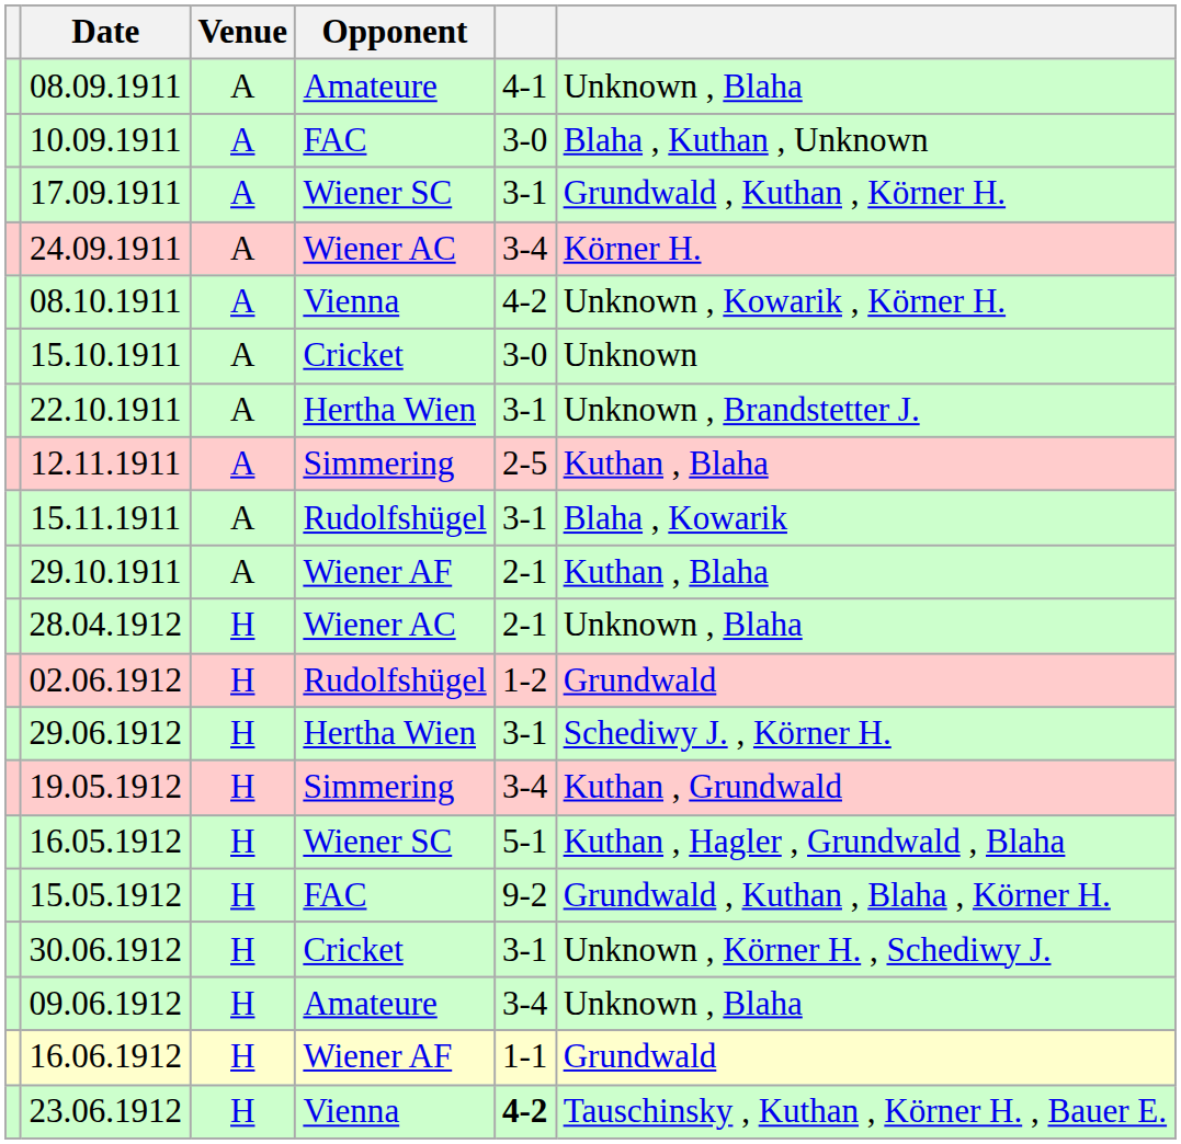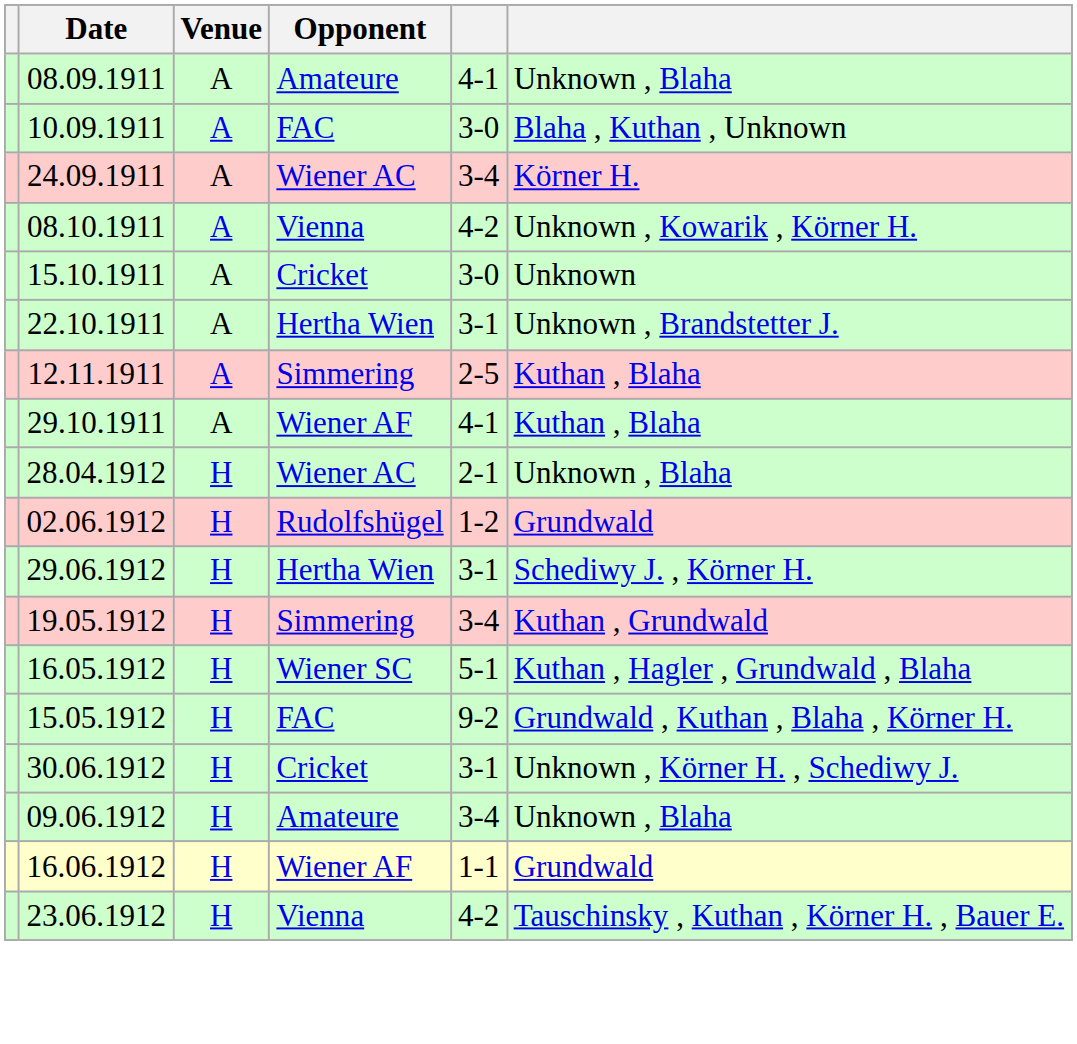 <table class="wikitable" Style="text-align: center">
 <tr>
 <th></th>
 <th>Date</th>
 <th>Venue</th>
 <th>Opponent</th>
 <th></th>
 <th></th>
 </tr>
 <tr style="background:#cfc">
 <td></td>
 <td>08.09.1911</td>
 <td>A</td>
 <td align="left"><a href='#'>Amateure</a></td>
 <td>4-1</td>
 <td align="left">Unknown  , <a href='#'>Blaha</a>  </td>
 </tr>
 <tr style="background:#cfc">
 <td></td>
 <td>10.09.1911</td>
 <td><a href='#'>A</a></td>
 <td align="left"><a href='#'>FAC</a></td>
 <td>3-0</td>
 <td align="left"><a href='#'>Blaha</a>  , <a href='#'>Kuthan</a> , Unknown </td>
-</tr>
-<tr style="background:#cfc">
-<td></td>
-<td>17.09.1911</td>
-<td><a href='#'>A</a></td>
-<td align="left"><a href='#'>Wiener SC</a></td>
-<td>3-1</td>
-<td align="left"><a href='#'>Grundwald</a> , <a href='#'>Kuthan</a> , <a href='#'>Körner H.</a> </td>
 </tr>
 <tr style="background:#fcc">
 <td></td>
 <td>24.09.1911</td>
 <td>A</td>
 <td align="left"><a href='#'>Wiener AC</a></td>
 <td>3-4</td>
 <td align="left"><a href='#'>Körner H.</a>   </td>
 </tr>
 <tr style="background:#cfc">
 <td></td>
 <td>08.10.1911</td>
 <td><a href='#'>A</a></td>
 <td align="left"><a href='#'>Vienna</a></td>
 <td>4-2</td>
 <td align="left">Unknown , <a href='#'>Kowarik</a> , <a href='#'>Körner H.</a> </td>
 </tr>
 <tr style="background:#cfc">
 <td></td>
 <td>15.10.1911</td>
 <td>A</td>
 <td align="left"><a href='#'>Cricket</a></td>
 <td>3-0</td>
 <td align="left">Unknown   </td>
 </tr>
 <tr style="background:#cfc">
 <td></td>
 <td>22.10.1911</td>
 <td>A</td>
 <td align="left"><a href='#'>Hertha Wien</a></td>
 <td>3-1</td>
 <td align="left">Unknown  , <a href='#'>Brandstetter J.</a> </td>
 </tr>
 <tr style="background:#fcc">
 <td></td>
 <td>12.11.1911</td>
 <td><a href='#'>A</a></td>
 <td align="left"><a href='#'>Simmering</a></td>
 <td>2-5</td>
 <td align="left"><a href='#'>Kuthan</a> , <a href='#'>Blaha</a> </td>
 </tr>
 <tr style="background:#cfc">
 <td></td>
-<td>15.11.1911</td>
-<td>A</td>
-<td align="left"><a href='#'>Rudolfshügel</a></td>
-<td>3-1</td>
-<td align="left"><a href='#'>Blaha</a>  , <a href='#'>Kowarik</a> </td>
-</tr>
-<tr style="background:#cfc">
-<td></td>
 <td>29.10.1911</td>
 <td>A</td>
 <td align="left"><a href='#'>Wiener AF</a></td>
-<td>2-1</td>
+<td>4-1</td>
 <td align="left"><a href='#'>Kuthan</a> , <a href='#'>Blaha</a> </td>
 </tr>
 <tr style="background:#cfc">
 <td></td>
 <td>28.04.1912</td>
 <td><a href='#'>H</a></td>
 <td align="left"><a href='#'>Wiener AC</a></td>
 <td>2-1</td>
 <td align="left">Unknown , <a href='#'>Blaha</a> </td>
 </tr>
 <tr style="background:#fcc">
 <td></td>
 <td>02.06.1912</td>
 <td><a href='#'>H</a></td>
 <td align="left"><a href='#'>Rudolfshügel</a></td>
 <td>1-2</td>
 <td align="left"><a href='#'>Grundwald</a> </td>
 </tr>
 <tr style="background:#cfc">
 <td></td>
 <td>29.06.1912</td>
 <td><a href='#'>H</a></td>
 <td align="left"><a href='#'>Hertha Wien</a></td>
 <td>3-1</td>
 <td align="left"><a href='#'>Schediwy J.</a>  , <a href='#'>Körner H.</a> </td>
 </tr>
 <tr style="background:#fcc">
 <td></td>
 <td>19.05.1912</td>
 <td><a href='#'>H</a></td>
 <td align="left"><a href='#'>Simmering</a></td>
 <td>3-4</td>
 <td align="left"><a href='#'>Kuthan</a> , <a href='#'>Grundwald</a>  </td>
 </tr>
 <tr style="background:#cfc">
 <td></td>
 <td>16.05.1912</td>
 <td><a href='#'>H</a></td>
 <td align="left"><a href='#'>Wiener SC</a></td>
 <td>5-1</td>
 <td align="left"><a href='#'>Kuthan</a> , <a href='#'>Hagler</a> , <a href='#'>Grundwald</a>  , <a href='#'>Blaha</a> </td>
 </tr>
 <tr style="background:#cfc">
 <td></td>
 <td>15.05.1912</td>
 <td><a href='#'>H</a></td>
 <td align="left"><a href='#'>FAC</a></td>
 <td>9-2</td>
 <td align="left"><a href='#'>Grundwald</a>    , <a href='#'>Kuthan</a>  , <a href='#'>Blaha</a> , <a href='#'>Körner H.</a>  </td>
 </tr>
 <tr style="background:#cfc">
 <td></td>
 <td>30.06.1912</td>
 <td><a href='#'>H</a></td>
 <td align="left"><a href='#'>Cricket</a></td>
 <td>3-1</td>
 <td align="left">Unknown , <a href='#'>Körner H.</a> , <a href='#'>Schediwy J.</a> </td>
 </tr>
 <tr style="background:#cfc">
 <td></td>
 <td>09.06.1912</td>
 <td><a href='#'>H</a></td>
 <td align="left"><a href='#'>Amateure</a></td>
 <td>3-4</td>
 <td align="left">Unknown  , <a href='#'>Blaha</a> </td>
 </tr>
 <tr style="background:#ffc">
 <td></td>
 <td>16.06.1912</td>
 <td><a href='#'>H</a></td>
 <td align="left"><a href='#'>Wiener AF</a></td>
 <td>1-1</td>
 <td align="left"><a href='#'>Grundwald</a> </td>
 </tr>
 <tr style="background:#cfc">
 <td></td>
 <td>23.06.1912</td>
 <td><a href='#'>H</a></td>
 <td align="left"><a href='#'>Vienna</a></td>
-<td><strong>4-2</strong></td>
+<td>4-2</td>
 <td align="left"><a href='#'>Tauschinsky</a> , <a href='#'>Kuthan</a> , <a href='#'>Körner H.</a> , <a href='#'>Bauer E.</a> </td>
 </tr>
 </table>
